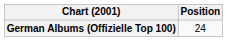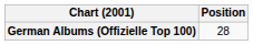 <table class="wikitable plainrowheaders" style="text-align:center">
 <tr>
 <th scope="col">Chart (2001)</th>
 <th scope="col">Position</th>
 </tr>
 <tr>
 <th scope="row">German Albums (Offizielle Top 100)</th>
-<td>24</td>
+<td>28</td>
 </tr>
 </table>
